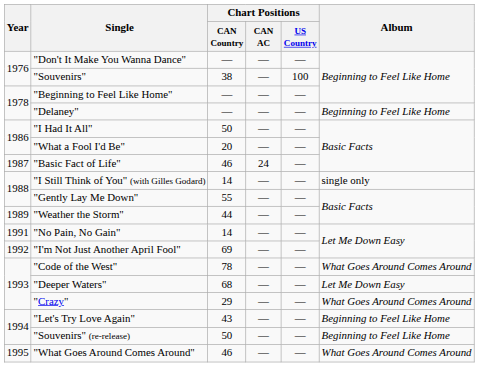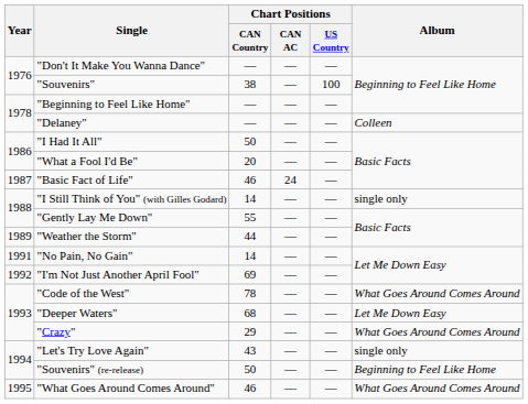 <table class="wikitable">
 <tr>
 <th rowspan="2">Year</th>
 <th rowspan="2">Single</th>
 <th colspan="3">Chart Positions</th>
 <th rowspan="2">Album</th>
 </tr>
 <tr>
 <th width="45"><small>CAN Country</small></th>
 <th width="45"><small>CAN AC</small></th>
 <th width="45"><small><a href='#'>US Country</a></small></th>
 </tr>
 <tr>
 <td rowspan="2">1976</td>
 <td>"Don't It Make You Wanna Dance"</td>
 <td align="center">—</td>
 <td align="center">—</td>
 <td align="center">—</td>
 <td rowspan="3"><em>Beginning to Feel Like Home</em></td>
 </tr>
 <tr>
 <td>"Souvenirs"</td>
 <td align="center">38</td>
 <td align="center">—</td>
 <td align="center">100</td>
 </tr>
 <tr>
 <td rowspan="2">1978</td>
 <td>"Beginning to Feel Like Home"</td>
 <td align="center">—</td>
 <td align="center">—</td>
 <td align="center">—</td>
 </tr>
 <tr>
 <td>"Delaney"</td>
 <td align="center">—</td>
 <td align="center">—</td>
 <td align="center">—</td>
-<td><em>Beginning to Feel Like Home</em></td>
+<td><em>Colleen</em></td>
 </tr>
 <tr>
 <td rowspan="2">1986</td>
 <td>"I Had It All"</td>
 <td align="center">50</td>
 <td align="center">—</td>
 <td align="center">—</td>
 <td rowspan="3"><em>Basic Facts</em></td>
 </tr>
 <tr>
 <td>"What a Fool I'd Be"</td>
 <td align="center">20</td>
 <td align="center">—</td>
 <td align="center">—</td>
 </tr>
 <tr>
 <td>1987</td>
 <td>"Basic Fact of Life"</td>
 <td align="center">46</td>
 <td align="center">24</td>
 <td align="center">—</td>
 </tr>
 <tr>
 <td rowspan="2">1988</td>
 <td>"I Still Think of You" <small>(with Gilles Godard)</small></td>
 <td align="center">14</td>
 <td align="center">—</td>
 <td align="center">—</td>
 <td>single only</td>
 </tr>
 <tr>
 <td>"Gently Lay Me Down"</td>
 <td align="center">55</td>
 <td align="center">—</td>
 <td align="center">—</td>
 <td rowspan="2"><em>Basic Facts</em></td>
 </tr>
 <tr>
 <td>1989</td>
 <td>"Weather the Storm"</td>
 <td align="center">44</td>
 <td align="center">—</td>
 <td align="center">—</td>
 </tr>
 <tr>
 <td>1991</td>
 <td>"No Pain, No Gain"</td>
 <td align="center">14</td>
 <td align="center">—</td>
 <td align="center">—</td>
 <td rowspan="2"><em>Let Me Down Easy</em></td>
 </tr>
 <tr>
 <td>1992</td>
 <td>"I'm Not Just Another April Fool"</td>
 <td align="center">69</td>
 <td align="center">—</td>
 <td align="center">—</td>
 </tr>
 <tr>
 <td rowspan="3">1993</td>
 <td>"Code of the West"</td>
 <td align="center">78</td>
 <td align="center">—</td>
 <td align="center">—</td>
 <td><em>What Goes Around Comes Around</em></td>
 </tr>
 <tr>
 <td>"Deeper Waters"</td>
 <td align="center">68</td>
 <td align="center">—</td>
 <td align="center">—</td>
 <td><em>Let Me Down Easy</em></td>
 </tr>
 <tr>
 <td>"<a href='#'>Crazy</a>"</td>
 <td align="center">29</td>
 <td align="center">—</td>
 <td align="center">—</td>
 <td><em>What Goes Around Comes Around</em></td>
 </tr>
 <tr>
 <td rowspan="2">1994</td>
 <td>"Let's Try Love Again"</td>
 <td align="center">43</td>
 <td align="center">—</td>
 <td align="center">—</td>
-<td><em>Beginning to Feel Like Home</em></td>
+<td>single only</td>
 </tr>
 <tr>
 <td>"Souvenirs" <small>(re-release)</small></td>
 <td align="center">50</td>
 <td align="center">—</td>
 <td align="center">—</td>
 <td><em>Beginning to Feel Like Home</em></td>
 </tr>
 <tr>
 <td>1995</td>
 <td>"What Goes Around Comes Around"</td>
 <td align="center">46</td>
 <td align="center">—</td>
 <td align="center">—</td>
 <td><em>What Goes Around Comes Around</em></td>
 </tr>
 </table>
